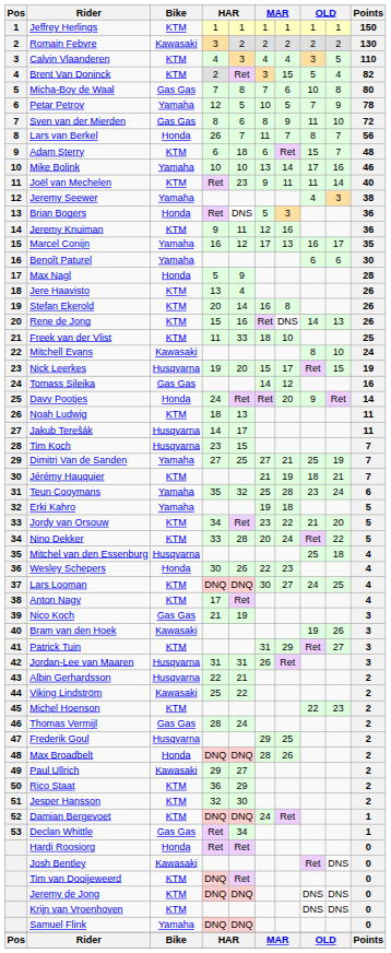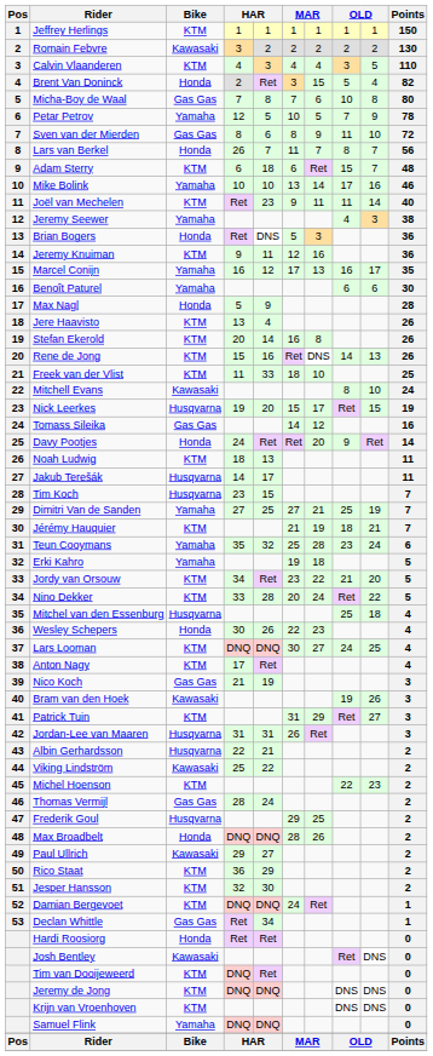 <table class="wikitable" style="font-size: 85%; text-align:center">
 <tr valign="top">
 <th valign="middle">Pos</th>
 <th valign="middle">Rider</th>
 <th valign="middle">Bike</th>
 <th colspan=2>HAR<br></th>
 <th colspan=2><a href='#'>MAR</a><br></th>
 <th colspan=2><a href='#'>OLD</a><br></th>
 <th valign="middle">Points</th>
 </tr>
 <tr>
 <th>1</th>
 <td align=left> <a href='#'>Jeffrey Herlings</a></td>
 <td><a href='#'>KTM</a></td>
 <td style="background:#ffffbf;">1</td>
 <td style="background:#ffffbf;">1</td>
 <td style="background:#ffffbf;">1</td>
 <td style="background:#ffffbf;">1</td>
 <td style="background:#ffffbf;">1</td>
 <td style="background:#ffffbf;">1</td>
 <th>150</th>
 </tr>
 <tr>
 <th>2</th>
 <td align=left> <a href='#'>Romain Febvre</a></td>
 <td><a href='#'>Kawasaki</a></td>
 <td style="background:#ffdf9f;">3</td>
 <td style="background:#dfdfdf;">2</td>
 <td style="background:#dfdfdf;">2</td>
 <td style="background:#dfdfdf;">2</td>
 <td style="background:#dfdfdf;">2</td>
 <td style="background:#dfdfdf;">2</td>
 <th>130</th>
 </tr>
 <tr>
 <th>3</th>
 <td align=left> <a href='#'>Calvin Vlaanderen</a></td>
 <td><a href='#'>KTM</a></td>
 <td style="background:#dfffdf;">4</td>
 <td style="background:#ffdf9f;">3</td>
 <td style="background:#dfffdf;">4</td>
 <td style="background:#dfffdf;">4</td>
 <td style="background:#ffdf9f;">3</td>
 <td style="background:#dfffdf;">5</td>
 <th>110</th>
 </tr>
 <tr>
 <th>4</th>
 <td align=left> <a href='#'>Brent Van Doninck</a></td>
-<td><a href='#'>KTM</a></td>
+<td><a href='#'>Honda</a></td>
 <td style="background:#dfdfdf;">2</td>
 <td style="background:#efcfff;">Ret</td>
 <td style="background:#ffdf9f;">3</td>
 <td style="background:#dfffdf;">15</td>
 <td style="background:#dfffdf;">5</td>
 <td style="background:#dfffdf;">4</td>
 <th>82</th>
 </tr>
 <tr>
 <th>5</th>
 <td align=left> <a href='#'>Micha-Boy de Waal</a></td>
 <td><a href='#'>Gas Gas</a></td>
 <td style="background:#dfffdf;">7</td>
 <td style="background:#dfffdf;">8</td>
 <td style="background:#dfffdf;">7</td>
 <td style="background:#dfffdf;">6</td>
 <td style="background:#dfffdf;">10</td>
 <td style="background:#dfffdf;">8</td>
 <th>80</th>
 </tr>
 <tr>
 <th>6</th>
 <td align=left> <a href='#'>Petar Petrov</a></td>
 <td><a href='#'>Yamaha</a></td>
 <td style="background:#dfffdf;">12</td>
 <td style="background:#dfffdf;">5</td>
 <td style="background:#dfffdf;">10</td>
 <td style="background:#dfffdf;">5</td>
 <td style="background:#dfffdf;">7</td>
 <td style="background:#dfffdf;">9</td>
 <th>78</th>
 </tr>
 <tr>
 <th>7</th>
 <td align=left> <a href='#'>Sven van der Mierden</a></td>
 <td><a href='#'>Gas Gas</a></td>
 <td style="background:#dfffdf;">8</td>
 <td style="background:#dfffdf;">6</td>
 <td style="background:#dfffdf;">8</td>
 <td style="background:#dfffdf;">9</td>
 <td style="background:#dfffdf;">11</td>
 <td style="background:#dfffdf;">10</td>
 <th>72</th>
 </tr>
 <tr>
 <th>8</th>
 <td align=left> <a href='#'>Lars van Berkel</a></td>
 <td><a href='#'>Honda</a></td>
 <td style="background:#dfffdf;">26</td>
 <td style="background:#dfffdf;">7</td>
 <td style="background:#dfffdf;">11</td>
 <td style="background:#dfffdf;">7</td>
 <td style="background:#dfffdf;">8</td>
 <td style="background:#dfffdf;">7</td>
 <th>56</th>
 </tr>
 <tr>
 <th>9</th>
 <td align=left> <a href='#'>Adam Sterry</a></td>
 <td><a href='#'>KTM</a></td>
 <td style="background:#dfffdf;">6</td>
 <td style="background:#dfffdf;">18</td>
 <td style="background:#dfffdf;">6</td>
 <td style="background:#efcfff;">Ret</td>
 <td style="background:#dfffdf;">15</td>
 <td style="background:#dfffdf;">7</td>
 <th>48</th>
 </tr>
 <tr>
 <th>10</th>
 <td align=left> <a href='#'>Mike Bolink</a></td>
 <td><a href='#'>Yamaha</a></td>
 <td style="background:#dfffdf;">10</td>
 <td style="background:#dfffdf;">10</td>
 <td style="background:#dfffdf;">13</td>
 <td style="background:#dfffdf;">14</td>
 <td style="background:#dfffdf;">17</td>
 <td style="background:#dfffdf;">16</td>
 <th>46</th>
 </tr>
 <tr>
 <th>11</th>
 <td align=left> <a href='#'>Joël van Mechelen</a></td>
 <td><a href='#'>KTM</a></td>
 <td style="background:#efcfff;">Ret</td>
 <td style="background:#dfffdf;">23</td>
 <td style="background:#dfffdf;">9</td>
 <td style="background:#dfffdf;">11</td>
 <td style="background:#dfffdf;">11</td>
 <td style="background:#dfffdf;">14</td>
 <th>40</th>
 </tr>
 <tr>
 <th>12</th>
 <td align=left> <a href='#'>Jeremy Seewer</a></td>
 <td><a href='#'>Yamaha</a></td>
 <td></td>
 <td></td>
 <td></td>
 <td></td>
 <td style="background:#dfffdf;">4</td>
 <td style="background:#ffdf9f;">3</td>
 <th>38</th>
 </tr>
 <tr>
 <th>13</th>
 <td align=left> <a href='#'>Brian Bogers</a></td>
 <td><a href='#'>Honda</a></td>
 <td style="background:#efcfff;">Ret</td>
 <td style="background:#ffffff;">DNS</td>
 <td style="background:#dfffdf;">5</td>
 <td style="background:#ffdf9f;">3</td>
 <td></td>
 <td></td>
 <th>36</th>
 </tr>
 <tr>
 <th>14</th>
 <td align=left> <a href='#'>Jeremy Knuiman</a></td>
 <td><a href='#'>KTM</a></td>
 <td style="background:#dfffdf;">9</td>
 <td style="background:#dfffdf;">11</td>
 <td style="background:#dfffdf;">12</td>
 <td style="background:#dfffdf;">16</td>
 <td></td>
 <td></td>
 <th>36</th>
 </tr>
 <tr>
 <th>15</th>
 <td align=left> <a href='#'>Marcel Conijn</a></td>
 <td><a href='#'>Yamaha</a></td>
 <td style="background:#dfffdf;">16</td>
 <td style="background:#dfffdf;">12</td>
 <td style="background:#dfffdf;">17</td>
 <td style="background:#dfffdf;">13</td>
 <td style="background:#dfffdf;">16</td>
 <td style="background:#dfffdf;">17</td>
 <th>35</th>
 </tr>
 <tr>
 <th>16</th>
 <td align=left> <a href='#'>Benoît Paturel</a></td>
 <td><a href='#'>Yamaha</a></td>
 <td></td>
 <td></td>
 <td></td>
 <td></td>
 <td style="background:#dfffdf;">6</td>
 <td style="background:#dfffdf;">6</td>
 <th>30</th>
 </tr>
 <tr>
 <th>17</th>
 <td align=left> <a href='#'>Max Nagl</a></td>
 <td><a href='#'>Honda</a></td>
 <td style="background:#dfffdf;">5</td>
 <td style="background:#dfffdf;">9</td>
 <td></td>
 <td></td>
 <td></td>
 <td></td>
 <th>28</th>
 </tr>
 <tr>
 <th>18</th>
 <td align=left> <a href='#'>Jere Haavisto</a></td>
 <td><a href='#'>KTM</a></td>
 <td style="background:#dfffdf;">13</td>
 <td style="background:#dfffdf;">4</td>
 <td></td>
 <td></td>
 <td></td>
 <td></td>
 <th>26</th>
 </tr>
 <tr>
 <th>19</th>
 <td align=left> <a href='#'>Stefan Ekerold</a></td>
 <td><a href='#'>KTM</a></td>
 <td style="background:#dfffdf;">20</td>
 <td style="background:#dfffdf;">14</td>
 <td style="background:#dfffdf;">16</td>
 <td style="background:#dfffdf;">8</td>
 <td></td>
 <td></td>
 <th>26</th>
 </tr>
 <tr>
 <th>20</th>
 <td align=left> <a href='#'>Rene de Jong</a></td>
 <td><a href='#'>KTM</a></td>
 <td style="background:#dfffdf;">15</td>
 <td style="background:#dfffdf;">16</td>
 <td style="background:#efcfff;">Ret</td>
 <td style="background:#ffffff;">DNS</td>
 <td style="background:#dfffdf;">14</td>
 <td style="background:#dfffdf;">13</td>
 <th>26</th>
 </tr>
 <tr>
 <th>21</th>
 <td align=left> <a href='#'>Freek van der Vlist</a></td>
 <td><a href='#'>KTM</a></td>
 <td style="background:#dfffdf;">11</td>
 <td style="background:#dfffdf;">33</td>
 <td style="background:#dfffdf;">18</td>
 <td style="background:#dfffdf;">10</td>
 <td></td>
 <td></td>
 <th>25</th>
 </tr>
 <tr>
 <th>22</th>
 <td align=left> <a href='#'>Mitchell Evans</a></td>
 <td><a href='#'>Kawasaki</a></td>
 <td></td>
 <td></td>
 <td></td>
 <td></td>
 <td style="background:#dfffdf;">8</td>
 <td style="background:#dfffdf;">10</td>
 <th>24</th>
 </tr>
 <tr>
 <th>23</th>
 <td align=left> <a href='#'>Nick Leerkes</a></td>
 <td><a href='#'>Husqvarna</a></td>
 <td style="background:#dfffdf;">19</td>
 <td style="background:#dfffdf;">20</td>
 <td style="background:#dfffdf;">15</td>
 <td style="background:#dfffdf;">17</td>
 <td style="background:#efcfff;">Ret</td>
 <td style="background:#dfffdf;">15</td>
 <th>19</th>
 </tr>
 <tr>
 <th>24</th>
 <td align=left> <a href='#'>Tomass Sileika</a></td>
 <td><a href='#'>Gas Gas</a></td>
 <td></td>
 <td></td>
 <td style="background:#dfffdf;">14</td>
 <td style="background:#dfffdf;">12</td>
 <td></td>
 <td></td>
 <th>16</th>
 </tr>
 <tr>
 <th>25</th>
 <td align=left> <a href='#'>Davy Pootjes</a></td>
 <td><a href='#'>Honda</a></td>
 <td style="background:#dfffdf;">24</td>
 <td style="background:#efcfff;">Ret</td>
 <td style="background:#efcfff;">Ret</td>
 <td style="background:#dfffdf;">20</td>
 <td style="background:#dfffdf;">9</td>
 <td style="background:#efcfff;">Ret</td>
 <th>14</th>
 </tr>
 <tr>
 <th>26</th>
 <td align=left> <a href='#'>Noah Ludwig</a></td>
 <td><a href='#'>KTM</a></td>
 <td style="background:#dfffdf;">18</td>
 <td style="background:#dfffdf;">13</td>
 <td></td>
 <td></td>
 <td></td>
 <td></td>
 <th>11</th>
 </tr>
 <tr>
 <th>27</th>
 <td align=left> <a href='#'>Jakub Terešák</a></td>
 <td><a href='#'>Husqvarna</a></td>
 <td style="background:#dfffdf;">14</td>
 <td style="background:#dfffdf;">17</td>
 <td></td>
 <td></td>
 <td></td>
 <td></td>
 <th>11</th>
 </tr>
 <tr>
 <th>28</th>
 <td align=left> <a href='#'>Tim Koch</a></td>
 <td><a href='#'>Husqvarna</a></td>
 <td style="background:#dfffdf;">23</td>
 <td style="background:#dfffdf;">15</td>
 <td></td>
 <td></td>
 <td></td>
 <td></td>
 <th>7</th>
 </tr>
 <tr>
 <th>29</th>
 <td align=left> <a href='#'>Dimitri Van de Sanden</a></td>
 <td><a href='#'>Yamaha</a></td>
 <td style="background:#dfffdf;">27</td>
 <td style="background:#dfffdf;">25</td>
 <td style="background:#dfffdf;">27</td>
 <td style="background:#dfffdf;">21</td>
 <td style="background:#dfffdf;">25</td>
 <td style="background:#dfffdf;">19</td>
 <th>7</th>
 </tr>
 <tr>
 <th>30</th>
 <td align=left> <a href='#'>Jérémy Hauquier</a></td>
 <td><a href='#'>KTM</a></td>
 <td></td>
 <td></td>
 <td style="background:#dfffdf;">21</td>
 <td style="background:#dfffdf;">19</td>
 <td style="background:#dfffdf;">18</td>
 <td style="background:#dfffdf;">21</td>
 <th>7</th>
 </tr>
 <tr>
 <th>31</th>
 <td align=left> <a href='#'>Teun Cooymans</a></td>
 <td><a href='#'>Yamaha</a></td>
 <td style="background:#dfffdf;">35</td>
 <td style="background:#dfffdf;">32</td>
 <td style="background:#dfffdf;">25</td>
 <td style="background:#dfffdf;">28</td>
 <td style="background:#dfffdf;">23</td>
 <td style="background:#dfffdf;">24</td>
 <th>6</th>
 </tr>
 <tr>
 <th>32</th>
 <td align=left> <a href='#'>Erki Kahro</a></td>
 <td><a href='#'>Yamaha</a></td>
 <td></td>
 <td></td>
 <td style="background:#dfffdf;">19</td>
 <td style="background:#dfffdf;">18</td>
 <td></td>
 <td></td>
 <th>5</th>
 </tr>
 <tr>
 <th>33</th>
 <td align=left> <a href='#'>Jordy van Orsouw</a></td>
 <td><a href='#'>KTM</a></td>
 <td style="background:#dfffdf;">34</td>
 <td style="background:#efcfff;">Ret</td>
 <td style="background:#dfffdf;">23</td>
 <td style="background:#dfffdf;">22</td>
 <td style="background:#dfffdf;">21</td>
 <td style="background:#dfffdf;">20</td>
 <th>5</th>
 </tr>
 <tr>
 <th>34</th>
 <td align=left> <a href='#'>Nino Dekker</a></td>
 <td><a href='#'>KTM</a></td>
 <td style="background:#dfffdf;">33</td>
 <td style="background:#dfffdf;">28</td>
 <td style="background:#dfffdf;">20</td>
 <td style="background:#dfffdf;">24</td>
 <td style="background:#efcfff;">Ret</td>
 <td style="background:#dfffdf;">22</td>
 <th>5</th>
 </tr>
 <tr>
 <th>35</th>
 <td align=left> <a href='#'>Mitchel van den Essenburg</a></td>
 <td><a href='#'>Husqvarna</a></td>
 <td></td>
 <td></td>
 <td></td>
 <td></td>
 <td style="background:#dfffdf;">25</td>
 <td style="background:#dfffdf;">18</td>
 <th>4</th>
 </tr>
 <tr>
 <th>36</th>
 <td align=left> <a href='#'>Wesley Schepers</a></td>
 <td><a href='#'>Honda</a></td>
 <td style="background:#dfffdf;">30</td>
 <td style="background:#dfffdf;">26</td>
 <td style="background:#dfffdf;">22</td>
 <td style="background:#dfffdf;">23</td>
 <td></td>
 <td></td>
 <th>4</th>
 </tr>
 <tr>
 <th>37</th>
 <td align=left> <a href='#'>Lars Looman</a></td>
 <td><a href='#'>KTM</a></td>
 <td style="background:#ffcfcf;">DNQ</td>
 <td style="background:#ffcfcf;">DNQ</td>
 <td style="background:#dfffdf;">30</td>
 <td style="background:#dfffdf;">27</td>
 <td style="background:#dfffdf;">24</td>
 <td style="background:#dfffdf;">25</td>
 <th>4</th>
 </tr>
 <tr>
 <th>38</th>
 <td align=left> <a href='#'>Anton Nagy</a></td>
 <td><a href='#'>KTM</a></td>
 <td style="background:#dfffdf;">17</td>
 <td style="background:#efcfff;">Ret</td>
 <td></td>
 <td></td>
 <td></td>
 <td></td>
 <th>4</th>
 </tr>
 <tr>
 <th>39</th>
 <td align=left> <a href='#'>Nico Koch</a></td>
 <td><a href='#'>Gas Gas</a></td>
 <td style="background:#dfffdf;">21</td>
 <td style="background:#dfffdf;">19</td>
 <td></td>
 <td></td>
 <td></td>
 <td></td>
 <th>3</th>
 </tr>
 <tr>
 <th>40</th>
 <td align=left> <a href='#'>Bram van den Hoek</a></td>
 <td><a href='#'>Kawasaki</a></td>
 <td></td>
 <td></td>
 <td></td>
 <td></td>
 <td style="background:#dfffdf;">19</td>
 <td style="background:#dfffdf;">26</td>
 <th>3</th>
 </tr>
 <tr>
 <th>41</th>
 <td align=left> <a href='#'>Patrick Tuin</a></td>
 <td><a href='#'>KTM</a></td>
 <td></td>
 <td></td>
 <td style="background:#dfffdf;">31</td>
 <td style="background:#dfffdf;">29</td>
 <td style="background:#efcfff;">Ret</td>
 <td style="background:#dfffdf;">27</td>
 <th>3</th>
 </tr>
 <tr>
 <th>42</th>
 <td align=left> <a href='#'>Jordan-Lee van Maaren</a></td>
 <td><a href='#'>Husqvarna</a></td>
 <td style="background:#dfffdf;">31</td>
 <td style="background:#dfffdf;">31</td>
 <td style="background:#dfffdf;">26</td>
 <td style="background:#efcfff;">Ret</td>
 <td></td>
 <td></td>
 <th>3</th>
 </tr>
 <tr>
 <th>43</th>
 <td align=left> <a href='#'>Albin Gerhardsson</a></td>
 <td><a href='#'>Husqvarna</a></td>
 <td style="background:#dfffdf;">22</td>
 <td style="background:#dfffdf;">21</td>
 <td></td>
 <td></td>
 <td></td>
 <td></td>
 <th>2</th>
 </tr>
 <tr>
 <th>44</th>
 <td align=left> <a href='#'>Viking Lindström</a></td>
 <td><a href='#'>Kawasaki</a></td>
 <td style="background:#dfffdf;">25</td>
 <td style="background:#dfffdf;">22</td>
 <td></td>
 <td></td>
 <td></td>
 <td></td>
 <th>2</th>
 </tr>
 <tr>
 <th>45</th>
 <td align=left> <a href='#'>Michel Hoenson</a></td>
 <td><a href='#'>KTM</a></td>
 <td></td>
 <td></td>
 <td></td>
 <td></td>
 <td style="background:#dfffdf;">22</td>
 <td style="background:#dfffdf;">23</td>
 <th>2</th>
 </tr>
 <tr>
 <th>46</th>
 <td align=left> <a href='#'>Thomas Vermijl</a></td>
 <td><a href='#'>Gas Gas</a></td>
 <td style="background:#dfffdf;">28</td>
 <td style="background:#dfffdf;">24</td>
 <td></td>
 <td></td>
 <td></td>
 <td></td>
 <th>2</th>
 </tr>
 <tr>
 <th>47</th>
 <td align=left> <a href='#'>Frederik Goul</a></td>
 <td><a href='#'>Husqvarna</a></td>
 <td></td>
 <td></td>
 <td style="background:#dfffdf;">29</td>
 <td style="background:#dfffdf;">25</td>
 <td></td>
 <td></td>
 <th>2</th>
 </tr>
 <tr>
 <th>48</th>
 <td align=left> <a href='#'>Max Broadbelt</a></td>
 <td><a href='#'>Honda</a></td>
 <td style="background:#ffcfcf;">DNQ</td>
 <td style="background:#ffcfcf;">DNQ</td>
 <td style="background:#dfffdf;">28</td>
 <td style="background:#dfffdf;">26</td>
 <td></td>
 <td></td>
 <th>2</th>
 </tr>
 <tr>
 <th>49</th>
 <td align=left> <a href='#'>Paul Ullrich</a></td>
 <td><a href='#'>Kawasaki</a></td>
 <td style="background:#dfffdf;">29</td>
 <td style="background:#dfffdf;">27</td>
 <td></td>
 <td></td>
 <td></td>
 <td></td>
 <th>2</th>
 </tr>
 <tr>
 <th>50</th>
 <td align=left> <a href='#'>Rico Staat</a></td>
 <td><a href='#'>KTM</a></td>
 <td style="background:#dfffdf;">36</td>
 <td style="background:#dfffdf;">29</td>
 <td></td>
 <td></td>
 <td></td>
 <td></td>
 <th>2</th>
 </tr>
 <tr>
 <th>51</th>
 <td align=left> <a href='#'>Jesper Hansson</a></td>
 <td><a href='#'>KTM</a></td>
 <td style="background:#dfffdf;">32</td>
 <td style="background:#dfffdf;">30</td>
 <td></td>
 <td></td>
 <td></td>
 <td></td>
 <th>2</th>
 </tr>
 <tr>
 <th>52</th>
 <td align=left> <a href='#'>Damian Bergevoet</a></td>
 <td><a href='#'>KTM</a></td>
 <td style="background:#ffcfcf;">DNQ</td>
 <td style="background:#ffcfcf;">DNQ</td>
 <td style="background:#dfffdf;">24</td>
 <td style="background:#efcfff;">Ret</td>
 <td></td>
 <td></td>
 <th>1</th>
 </tr>
 <tr>
 <th>53</th>
 <td align=left> <a href='#'>Declan Whittle</a></td>
 <td><a href='#'>Gas Gas</a></td>
 <td style="background:#efcfff;">Ret</td>
 <td style="background:#dfffdf;">34</td>
 <td></td>
 <td></td>
 <td></td>
 <td></td>
 <th>1</th>
 </tr>
 <tr>
 <th></th>
 <td align=left> <a href='#'>Hardi Roosiorg</a></td>
 <td><a href='#'>Honda</a></td>
 <td style="background:#efcfff;">Ret</td>
 <td style="background:#efcfff;">Ret</td>
 <td></td>
 <td></td>
 <td></td>
 <td></td>
 <th>0</th>
 </tr>
 <tr>
 <th></th>
 <td align=left> <a href='#'>Josh Bentley</a></td>
 <td><a href='#'>Kawasaki</a></td>
 <td></td>
 <td></td>
 <td></td>
 <td></td>
 <td style="background:#efcfff;">Ret</td>
 <td style="background:#ffffff;">DNS</td>
 <th>0</th>
 </tr>
 <tr>
 <th></th>
 <td align=left> <a href='#'>Tim van Dooijeweerd</a></td>
 <td><a href='#'>KTM</a></td>
 <td style="background:#ffcfcf;">DNQ</td>
 <td style="background:#efcfff;">Ret</td>
 <td></td>
 <td></td>
 <td></td>
 <td></td>
 <th>0</th>
 </tr>
 <tr>
 <th></th>
 <td align=left> <a href='#'>Jeremy de Jong</a></td>
 <td><a href='#'>KTM</a></td>
 <td style="background:#ffcfcf;">DNQ</td>
 <td style="background:#ffcfcf;">DNQ</td>
 <td></td>
 <td></td>
 <td style="background:#ffffff;">DNS</td>
 <td style="background:#ffffff;">DNS</td>
 <th>0</th>
 </tr>
 <tr>
 <th></th>
 <td align=left> <a href='#'>Krijn van Vroenhoven</a></td>
 <td><a href='#'>KTM</a></td>
 <td></td>
 <td></td>
 <td></td>
 <td></td>
 <td style="background:#ffffff;">DNS</td>
 <td style="background:#ffffff;">DNS</td>
 <th>0</th>
 </tr>
 <tr>
 <th></th>
 <td align=left> <a href='#'>Samuel Flink</a></td>
 <td><a href='#'>Yamaha</a></td>
 <td style="background:#ffcfcf;">DNQ</td>
 <td style="background:#ffcfcf;">DNQ</td>
 <td></td>
 <td></td>
 <td></td>
 <td></td>
 <th>0</th>
 </tr>
 <tr>
 </tr>
 <tr valign="top">
 <th valign="middle">Pos</th>
 <th valign="middle">Rider</th>
 <th valign="middle">Bike</th>
 <th colspan=2>HAR<br></th>
 <th colspan=2><a href='#'>MAR</a><br></th>
 <th colspan=2><a href='#'>OLD</a><br></th>
 <th valign="middle">Points</th>
 </tr>
 <tr>
 </tr>
 </table>
